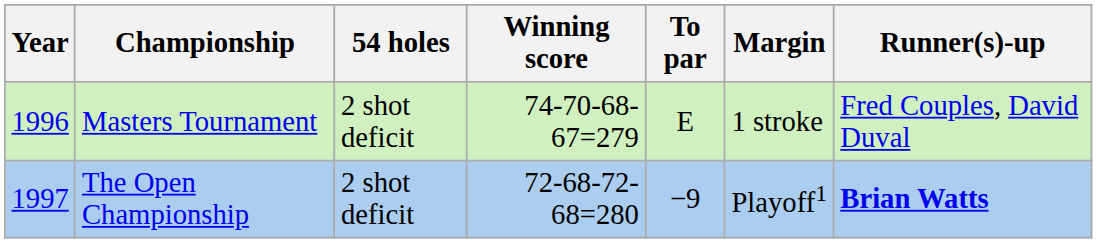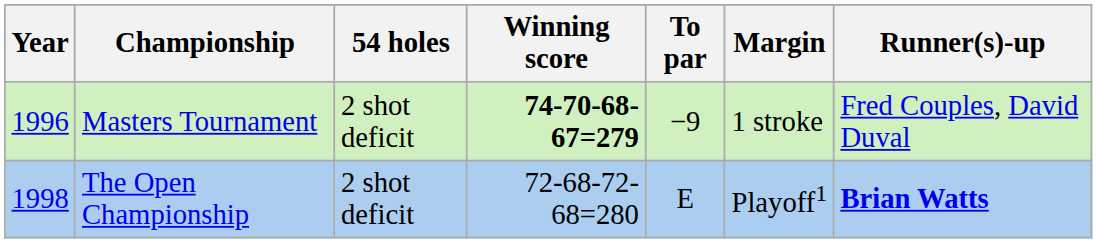 <table class="wikitable">
 <tr>
 <th>Year</th>
 <th>Championship</th>
 <th>54 holes</th>
 <th>Winning score</th>
 <th>To par</th>
 <th>Margin</th>
 <th>Runner(s)-up</th>
 </tr>
 <tr style="background:#D0F0C0;">
 <td><a href='#'>1996</a></td>
 <td><a href='#'>Masters Tournament</a></td>
 <td>2 shot deficit</td>
-<td align=right>74-70-68-67=279</td>
-<td align=center>E</td>
+<td align=right><strong>74-70-68-67=279</strong></td>
+<td align=center>−9</td>
 <td>1 stroke</td>
 <td> <a href='#'>Fred Couples</a>,  <a href='#'>David Duval</a></td>
 </tr>
 <tr style="background:#ABCDEF;">
-<td><a href='#'>1997</a></td>
+<td><a href='#'>1998</a></td>
 <td><a href='#'>The Open Championship</a></td>
 <td>2 shot deficit</td>
 <td align=right>72-68-72-68=280</td>
-<td align=center>−9</td>
+<td align=center>E</td>
 <td>Playoff<sup>1</sup></td>
 <td><strong> <a href='#'>Brian Watts</a></strong></td>
 </tr>
 </table>
